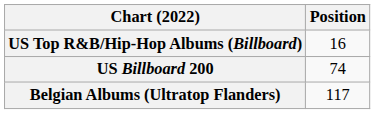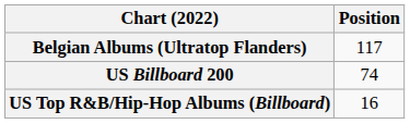 <table class="wikitable sortable plainrowheaders" style="text-align:center">
 <tr>
 <th scope="col">Chart (2022)</th>
 <th scope="col">Position</th>
 </tr>
 <tr>
-<th scope="row">US Top R&B/Hip-Hop Albums (<em>Billboard</em>)</th>
-<td>16</td>
+<th scope="row">Belgian Albums (Ultratop Flanders)</th>
+<td>117</td>
 </tr>
 <tr>
 <th scope="row">US <em>Billboard</em> 200</th>
 <td>74</td>
 </tr>
 <tr>
-<th scope="row">Belgian Albums (Ultratop Flanders)</th>
-<td>117</td>
+<th scope="row">US Top R&B/Hip-Hop Albums (<em>Billboard</em>)</th>
+<td>16</td>
 </tr>
 </table>
